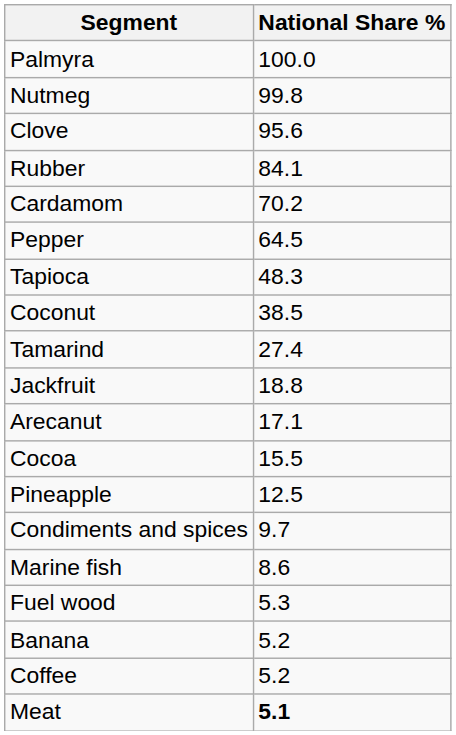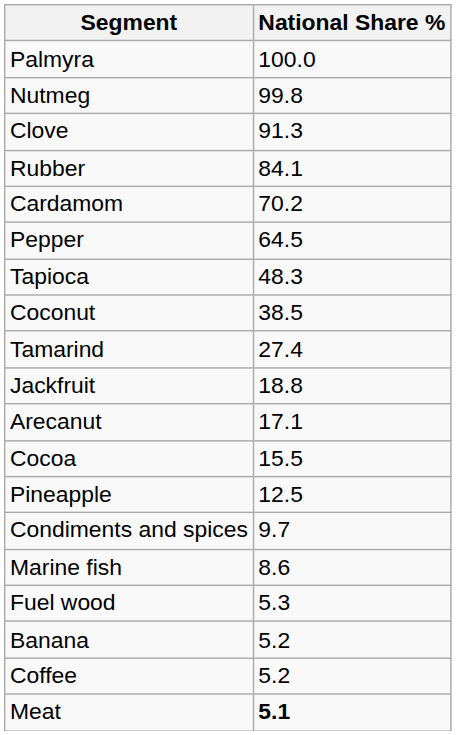 <table class="wikitable">
 <tr>
 <th>Segment</th>
 <th>National Share %</th>
 </tr>
 <tr>
 <td>Palmyra</td>
 <td>100.0</td>
 </tr>
 <tr>
 <td>Nutmeg</td>
 <td>99.8</td>
 </tr>
 <tr>
 <td>Clove</td>
-<td>95.6</td>
+<td>91.3</td>
 </tr>
 <tr>
 <td>Rubber</td>
 <td>84.1</td>
 </tr>
 <tr>
 <td>Cardamom</td>
 <td>70.2</td>
 </tr>
 <tr>
 <td>Pepper</td>
 <td>64.5</td>
 </tr>
 <tr>
 <td>Tapioca</td>
 <td>48.3</td>
 </tr>
 <tr>
 <td>Coconut</td>
 <td>38.5</td>
 </tr>
 <tr>
 <td>Tamarind</td>
 <td>27.4</td>
 </tr>
 <tr>
 <td>Jackfruit</td>
 <td>18.8</td>
 </tr>
 <tr>
 <td>Arecanut</td>
 <td>17.1</td>
 </tr>
 <tr>
 <td>Cocoa</td>
 <td>15.5</td>
 </tr>
 <tr>
 <td>Pineapple</td>
 <td>12.5</td>
 </tr>
 <tr>
 <td>Condiments and spices</td>
 <td>9.7</td>
 </tr>
 <tr>
 <td>Marine fish</td>
 <td>8.6</td>
 </tr>
 <tr>
 <td>Fuel wood</td>
 <td>5.3</td>
 </tr>
 <tr>
 <td>Banana</td>
 <td>5.2</td>
 </tr>
 <tr>
 <td>Coffee</td>
 <td>5.2</td>
 </tr>
 <tr>
 <td>Meat</td>
 <td><strong>5.1</strong></td>
 </tr>
 </table>
